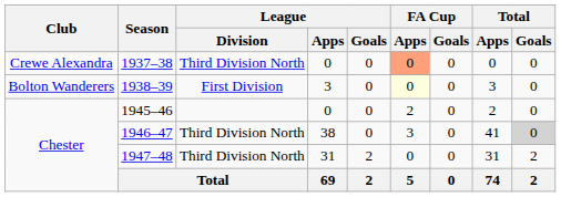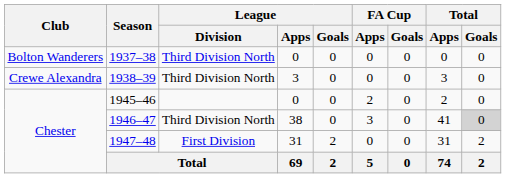 <table class="wikitable" style="text-align: center;">
 <tr>
 <th rowspan="2">Club</th>
 <th rowspan="2">Season</th>
 <th colspan="3">League</th>
 <th colspan="2">FA Cup</th>
 <th colspan="2">Total</th>
 </tr>
 <tr>
 <th>Division</th>
 <th>Apps</th>
 <th>Goals</th>
 <th>Apps</th>
 <th>Goals</th>
 <th>Apps</th>
 <th>Goals</th>
 </tr>
 <tr>
-<td><a href='#'>Crewe Alexandra</a></td>
+<td><a href='#'>Bolton Wanderers</a></td>
 <td><a href='#'>1937–38</a></td>
 <td><a href='#'>Third Division North</a></td>
 <td>0</td>
 <td>0</td>
-<td style="background: lightsalmon;">0</td>
+<td>0</td>
 <td>0</td>
 <td>0</td>
 <td>0</td>
 </tr>
 <tr>
-<td><a href='#'>Bolton Wanderers</a></td>
+<td><a href='#'>Crewe Alexandra</a></td>
 <td><a href='#'>1938–39</a></td>
-<td><a href='#'>First Division</a></td>
+<td>Third Division North</td>
 <td>3</td>
 <td>0</td>
-<td style="background: lightyellow;">0</td>
+<td>0</td>
 <td>0</td>
 <td>3</td>
 <td>0</td>
 </tr>
 <tr>
 <td rowspan="4"><a href='#'>Chester</a></td>
 <td>1945–46</td>
 <td></td>
 <td>0</td>
 <td>0</td>
 <td>2</td>
 <td>0</td>
 <td>2</td>
 <td>0</td>
 </tr>
 <tr>
 <td><a href='#'>1946–47</a></td>
 <td>Third Division North</td>
 <td>38</td>
 <td>0</td>
 <td>3</td>
 <td>0</td>
 <td>41</td>
 <td style="background: lightgrey;">0</td>
 </tr>
 <tr>
 <td><a href='#'>1947–48</a></td>
-<td>Third Division North</td>
+<td><a href='#'>First Division</a></td>
 <td>31</td>
 <td>2</td>
 <td>0</td>
 <td>0</td>
 <td>31</td>
 <td>2</td>
 </tr>
 <tr>
 <th colspan="2">Total</th>
 <th>69</th>
 <th>2</th>
 <th>5</th>
 <th>0</th>
 <th>74</th>
 <th>2</th>
 </tr>
 </table>
